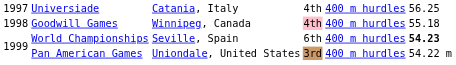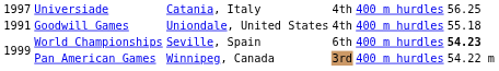 <table>
 <tr>
 <td>1997</td>
 <td><a href='#'>Universiade</a></td>
 <td><a href='#'>Catania</a>, Italy</td>
 <td>4th</td>
 <td><a href='#'>400 m hurdles</a></td>
 <td>56.25</td>
 </tr>
 <tr>
-<td>1998</td>
+<td>1991</td>
 <td><a href='#'>Goodwill Games</a></td>
-<td><a href='#'>Winnipeg</a>, Canada</td>
-<td style="background: pink;">4th</td>
+<td><a href='#'>Uniondale</a>, United States</td>
+<td>4th</td>
 <td><a href='#'>400 m hurdles</a></td>
 <td>55.18</td>
 </tr>
 <tr>
 <td rowspan=2>1999</td>
 <td><a href='#'>World Championships</a></td>
 <td><a href='#'>Seville</a>, Spain</td>
 <td>6th</td>
 <td><a href='#'>400 m hurdles</a></td>
 <td><strong>54.23</strong></td>
 </tr>
 <tr>
 <td><a href='#'>Pan American Games</a></td>
-<td><a href='#'>Uniondale</a>, United States</td>
+<td><a href='#'>Winnipeg</a>, Canada</td>
 <td bgcolor=cc9966>3rd</td>
 <td><a href='#'>400 m hurdles</a></td>
 <td>54.22 m</td>
 </tr>
 </table>
